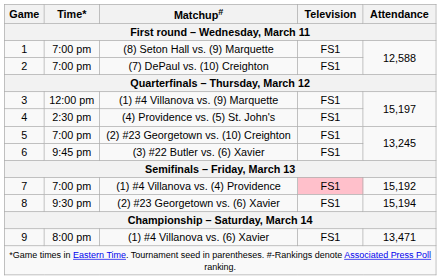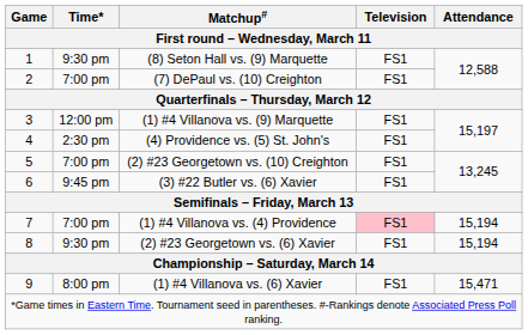 <table class="wikitable" style="font-size: 95%;text-align:center">
 <tr>
 <th>Game</th>
 <th>Time*</th>
 <th>Matchup<sup>#</sup></th>
 <th>Television</th>
 <th>Attendance</th>
 </tr>
 <tr>
 <th colspan=5>First round – Wednesday, March 11</th>
 </tr>
 <tr>
 <td>1</td>
-<td>7:00 pm</td>
+<td>9:30 pm</td>
 <td>(8) Seton Hall vs. (9) Marquette</td>
 <td>FS1</td>
 <td rowspan=2 style="text-align:center;">12,588</td>
 </tr>
 <tr>
 <td>2</td>
 <td>7:00 pm</td>
 <td>(7) DePaul vs. (10) Creighton</td>
 <td>FS1</td>
 </tr>
 <tr>
 <th colspan=5>Quarterfinals – Thursday, March 12</th>
 </tr>
 <tr>
 <td>3</td>
 <td>12:00 pm</td>
 <td>(1) #4 Villanova vs. (9) Marquette</td>
 <td>FS1</td>
 <td rowspan=2 style="text-align:center;">15,197</td>
 </tr>
 <tr>
 <td>4</td>
 <td>2:30 pm</td>
 <td>(4) Providence vs. (5) St. John's</td>
 <td>FS1</td>
 </tr>
 <tr>
 <td>5</td>
 <td>7:00 pm</td>
 <td>(2) #23 Georgetown vs. (10) Creighton</td>
 <td>FS1</td>
 <td rowspan=2 style="text-align:center;">13,245</td>
 </tr>
 <tr>
 <td>6</td>
 <td>9:45 pm</td>
 <td>(3) #22 Butler vs. (6) Xavier</td>
 <td>FS1</td>
 </tr>
 <tr>
 <th colspan=5>Semifinals – Friday, March 13</th>
 </tr>
 <tr>
 <td>7</td>
 <td>7:00 pm</td>
 <td>(1) #4 Villanova vs. (4) Providence</td>
 <td style="background: pink;">FS1</td>
-<td>15,192</td>
+<td>15,194</td>
 </tr>
 <tr>
 <td>8</td>
 <td>9:30 pm</td>
 <td>(2) #23 Georgetown vs. (6) Xavier</td>
 <td>FS1</td>
 <td>15,194</td>
 </tr>
 <tr>
 <th colspan=5>Championship – Saturday, March 14</th>
 </tr>
 <tr>
 <td>9</td>
 <td>8:00 pm</td>
 <td>(1) #4 Villanova vs. (6) Xavier</td>
 <td>FS1</td>
-<td>13,471</td>
+<td>15,471</td>
 </tr>
 <tr>
 <td colspan=5><small>*Game times in <a href='#'>Eastern Time</a>. Tournament seed in parentheses. #-Rankings denote <a href='#'>Associated Press Poll</a> ranking.</small></td>
 </tr>
 </table>
